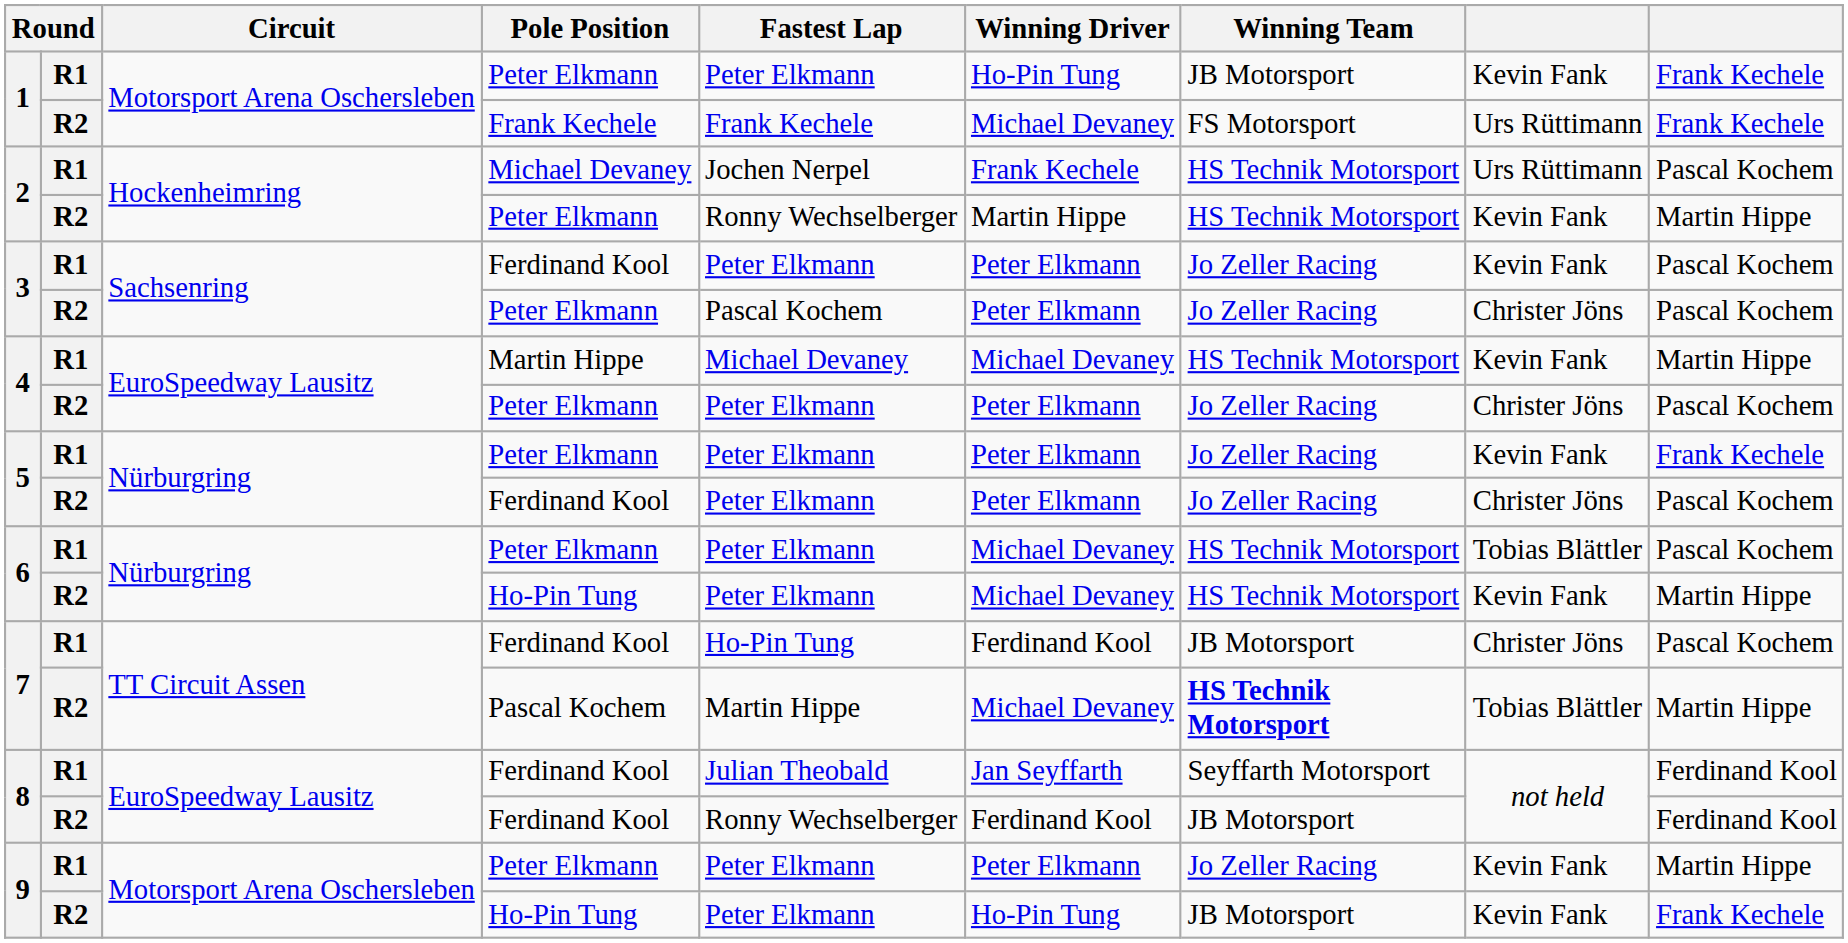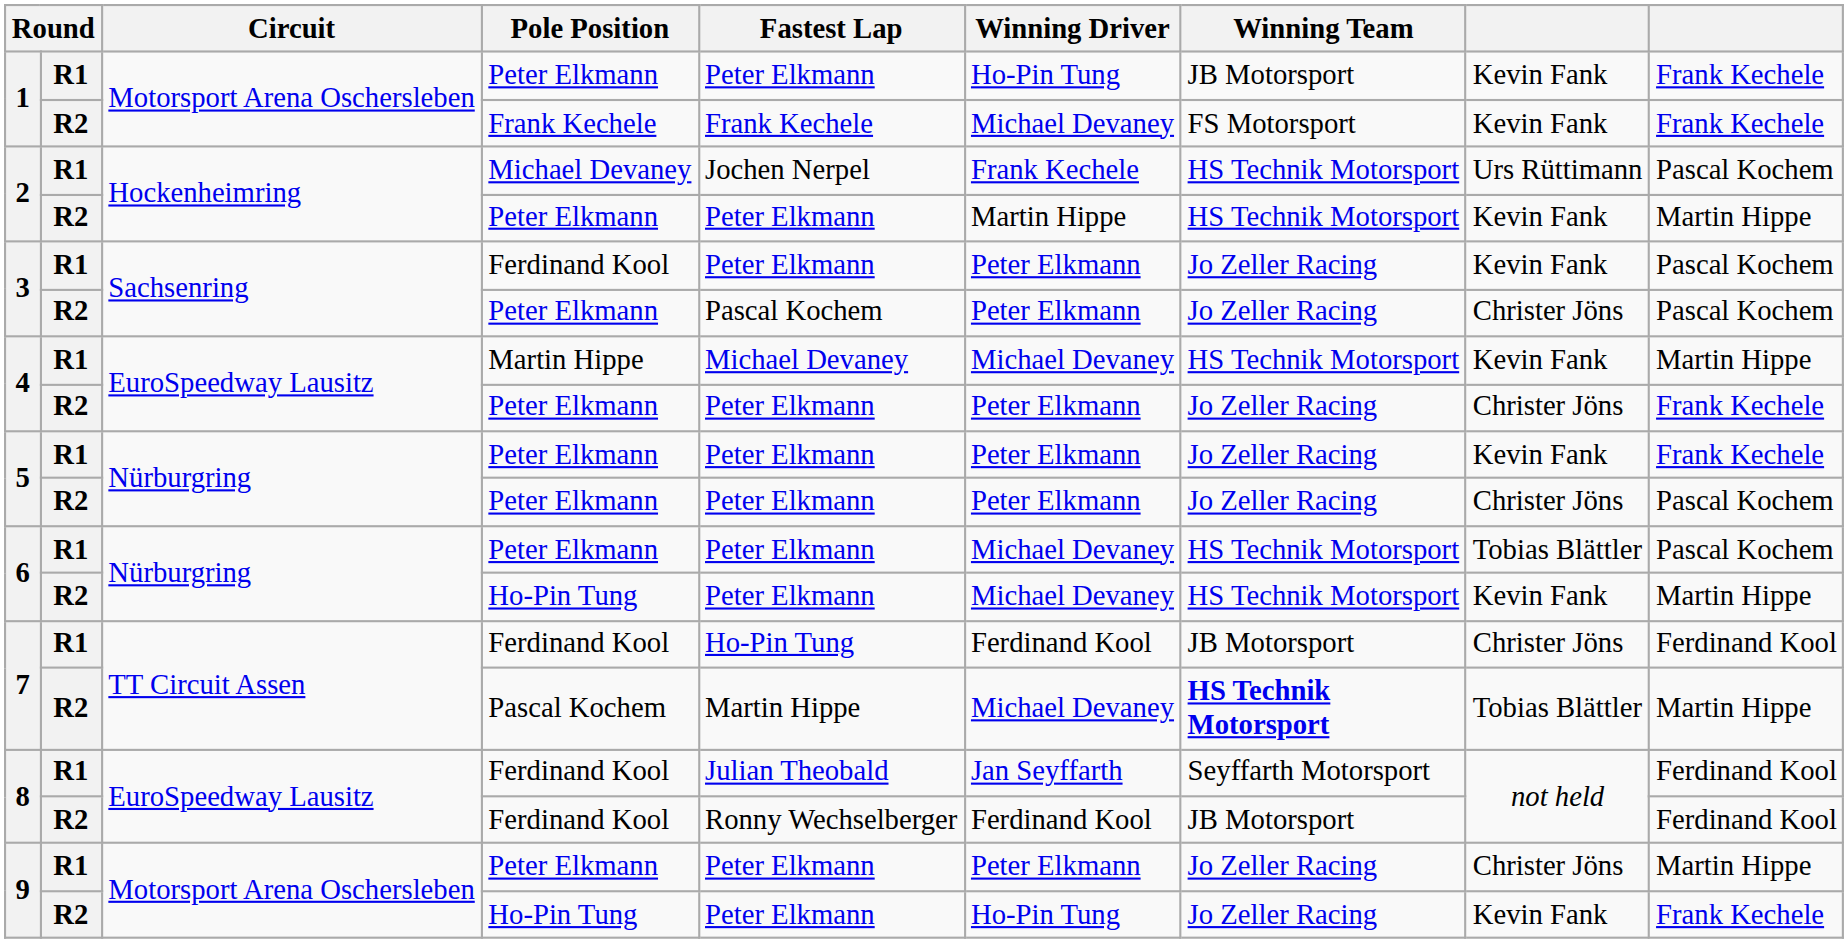 <table class="wikitable" style="font-size: 85%">
 <tr>
 <th colspan=2>Round</th>
 <th>Circuit</th>
 <th>Pole Position</th>
 <th>Fastest Lap</th>
 <th>Winning Driver</th>
 <th>Winning Team</th>
 <th></th>
 <th></th>
 </tr>
 <tr>
 <th rowspan=2>1</th>
 <th>R1</th>
 <td rowspan=2 nowrap><a href='#'>Motorsport Arena Oschersleben</a></td>
 <td> <a href='#'>Peter Elkmann</a></td>
 <td> <a href='#'>Peter Elkmann</a></td>
 <td> <a href='#'>Ho-Pin Tung</a></td>
 <td> JB Motorsport</td>
 <td> Kevin Fank</td>
 <td> <a href='#'>Frank Kechele</a></td>
 </tr>
 <tr>
 <th>R2</th>
 <td> <a href='#'>Frank Kechele</a></td>
 <td> <a href='#'>Frank Kechele</a></td>
 <td nowrap> <a href='#'>Michael Devaney</a></td>
 <td> FS Motorsport</td>
-<td nowrap> Urs Rüttimann</td>
+<td> Kevin Fank</td>
 <td> <a href='#'>Frank Kechele</a></td>
 </tr>
 <tr>
 <th rowspan=2>2</th>
 <th>R1</th>
 <td rowspan=2><a href='#'>Hockenheimring</a></td>
 <td nowrap> <a href='#'>Michael Devaney</a></td>
 <td> Jochen Nerpel</td>
 <td> <a href='#'>Frank Kechele</a></td>
 <td> <a href='#'>HS Technik Motorsport</a></td>
 <td nowrap> Urs Rüttimann</td>
 <td nowrap> Pascal Kochem</td>
 </tr>
 <tr>
 <th>R2</th>
 <td> <a href='#'>Peter Elkmann</a></td>
-<td nowrap> Ronny Wechselberger</td>
+<td> <a href='#'>Peter Elkmann</a></td>
 <td> Martin Hippe</td>
 <td nowrap> <a href='#'>HS Technik Motorsport</a></td>
 <td> Kevin Fank</td>
 <td> Martin Hippe</td>
 </tr>
 <tr>
 <th rowspan=2>3</th>
 <th>R1</th>
 <td rowspan=2><a href='#'>Sachsenring</a></td>
 <td nowrap> Ferdinand Kool</td>
 <td> <a href='#'>Peter Elkmann</a></td>
 <td> <a href='#'>Peter Elkmann</a></td>
 <td> <a href='#'>Jo Zeller Racing</a></td>
 <td> Kevin Fank</td>
 <td> Pascal Kochem</td>
 </tr>
 <tr>
 <th>R2</th>
 <td> <a href='#'>Peter Elkmann</a></td>
 <td> Pascal Kochem</td>
 <td> <a href='#'>Peter Elkmann</a></td>
 <td> <a href='#'>Jo Zeller Racing</a></td>
 <td nowrap> Christer Jöns</td>
 <td> Pascal Kochem</td>
 </tr>
 <tr>
 <th rowspan=2>4</th>
 <th>R1</th>
 <td rowspan=2><a href='#'>EuroSpeedway Lausitz</a></td>
 <td> Martin Hippe</td>
 <td> <a href='#'>Michael Devaney</a></td>
 <td> <a href='#'>Michael Devaney</a></td>
 <td> <a href='#'>HS Technik Motorsport</a></td>
 <td> Kevin Fank</td>
 <td> Martin Hippe</td>
 </tr>
 <tr>
 <th>R2</th>
 <td> <a href='#'>Peter Elkmann</a></td>
 <td> <a href='#'>Peter Elkmann</a></td>
 <td> <a href='#'>Peter Elkmann</a></td>
 <td> <a href='#'>Jo Zeller Racing</a></td>
 <td> Christer Jöns</td>
-<td> Pascal Kochem</td>
+<td> <a href='#'>Frank Kechele</a></td>
 </tr>
 <tr>
 <th rowspan=2>5</th>
 <th>R1</th>
 <td rowspan=2><a href='#'>Nürburgring</a></td>
 <td> <a href='#'>Peter Elkmann</a></td>
 <td> <a href='#'>Peter Elkmann</a></td>
 <td> <a href='#'>Peter Elkmann</a></td>
 <td> <a href='#'>Jo Zeller Racing</a></td>
 <td> Kevin Fank</td>
 <td> <a href='#'>Frank Kechele</a></td>
 </tr>
 <tr>
 <th>R2</th>
-<td> Ferdinand Kool</td>
+<td> <a href='#'>Peter Elkmann</a></td>
 <td> <a href='#'>Peter Elkmann</a></td>
 <td> <a href='#'>Peter Elkmann</a></td>
 <td> <a href='#'>Jo Zeller Racing</a></td>
 <td> Christer Jöns</td>
 <td> Pascal Kochem</td>
 </tr>
 <tr>
 <th rowspan=2>6</th>
 <th>R1</th>
 <td rowspan=2><a href='#'>Nürburgring</a></td>
 <td> <a href='#'>Peter Elkmann</a></td>
 <td> <a href='#'>Peter Elkmann</a></td>
 <td> <a href='#'>Michael Devaney</a></td>
 <td> <a href='#'>HS Technik Motorsport</a></td>
 <td> Tobias Blättler</td>
 <td> Pascal Kochem</td>
 </tr>
 <tr>
 <th>R2</th>
 <td> <a href='#'>Ho-Pin Tung</a></td>
 <td> <a href='#'>Peter Elkmann</a></td>
 <td> <a href='#'>Michael Devaney</a></td>
 <td> <a href='#'>HS Technik Motorsport</a></td>
 <td> Kevin Fank</td>
 <td> Martin Hippe</td>
 </tr>
 <tr>
 <th rowspan=2>7</th>
 <th>R1</th>
 <td rowspan=2><a href='#'>TT Circuit Assen</a></td>
 <td> Ferdinand Kool</td>
 <td> <a href='#'>Ho-Pin Tung</a></td>
 <td> Ferdinand Kool</td>
 <td> JB Motorsport</td>
 <td> Christer Jöns</td>
-<td> Pascal Kochem</td>
+<td> Ferdinand Kool</td>
 </tr>
 <tr>
 <th>R2</th>
 <td> Pascal Kochem</td>
 <td> Martin Hippe</td>
 <td> <a href='#'>Michael Devaney</a></td>
 <td><strong> <a href='#'>HS Technik Motorsport</a></strong></td>
 <td> Tobias Blättler</td>
 <td> Martin Hippe</td>
 </tr>
 <tr>
 <th rowspan=2>8</th>
 <th>R1</th>
 <td rowspan=2><a href='#'>EuroSpeedway Lausitz</a></td>
 <td> Ferdinand Kool</td>
 <td> <a href='#'>Julian Theobald</a></td>
 <td> <a href='#'>Jan Seyffarth</a></td>
 <td> Seyffarth Motorsport</td>
 <td rowspan=2 align=center><em>not held</em></td>
 <td> Ferdinand Kool</td>
 </tr>
 <tr>
 <th>R2</th>
 <td nowrap> Ferdinand Kool</td>
 <td nowrap> Ronny Wechselberger</td>
 <td nowrap> Ferdinand Kool</td>
 <td nowrap> JB Motorsport</td>
 <td nowrap> Ferdinand Kool</td>
 </tr>
 <tr>
 <th rowspan=2>9</th>
 <th>R1</th>
 <td rowspan=2><a href='#'>Motorsport Arena Oschersleben</a></td>
 <td> <a href='#'>Peter Elkmann</a></td>
 <td> <a href='#'>Peter Elkmann</a></td>
 <td> <a href='#'>Peter Elkmann</a></td>
 <td> <a href='#'>Jo Zeller Racing</a></td>
-<td> Kevin Fank</td>
+<td> Christer Jöns</td>
 <td> Martin Hippe</td>
 </tr>
 <tr>
 <th>R2</th>
 <td> <a href='#'>Ho-Pin Tung</a></td>
 <td> <a href='#'>Peter Elkmann</a></td>
 <td> <a href='#'>Ho-Pin Tung</a></td>
-<td> JB Motorsport</td>
+<td> <a href='#'>Jo Zeller Racing</a></td>
 <td> Kevin Fank</td>
 <td> <a href='#'>Frank Kechele</a></td>
 </tr>
 </table>
